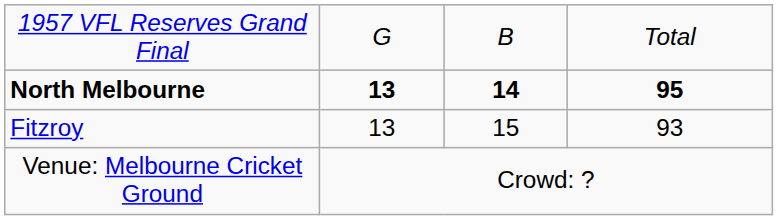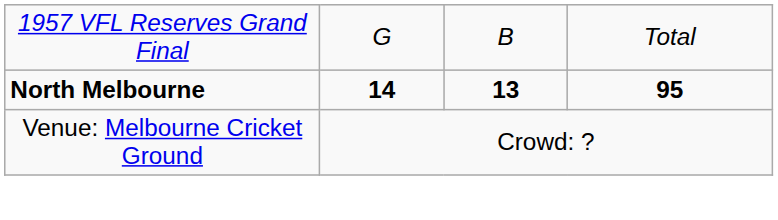 <table class="wikitable" style="text-align:center; width:40%">
 <tr>
 <td width=200><em><a href='#'>1957 VFL Reserves Grand Final</a></em></td>
 <td><em>G</em></td>
 <td><em>B</em></td>
 <td><em>Total</em></td>
 </tr>
 <tr>
 <td style="text-align:left"><strong>North Melbourne</strong></td>
+<td><strong>14</strong></td>
 <td><strong>13</strong></td>
-<td><strong>14</strong></td>
 <td><strong>95</strong></td>
-</tr>
-<tr>
-<td style="text-align:left"><a href='#'>Fitzroy</a></td>
-<td>13</td>
-<td>15</td>
-<td>93</td>
 </tr>
 <tr>
 <td>Venue: <a href='#'>Melbourne Cricket Ground</a></td>
 <td colspan=3>Crowd: ?</td>
 </tr>
 </table>
